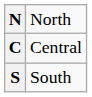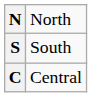 <table class="wikitable plainrowheaders" style="font-size:85%">
 <tr>
 <th scope="row">N</th>
 <td>North</td>
 </tr>
 <tr>
+<th scope="row">S</th>
+<td>South</td>
+</tr>
+<tr>
 <th scope="row">C</th>
 <td>Central</td>
 </tr>
-<tr>
-<th scope="row">S</th>
-<td>South</td>
-</tr>
 </table>
